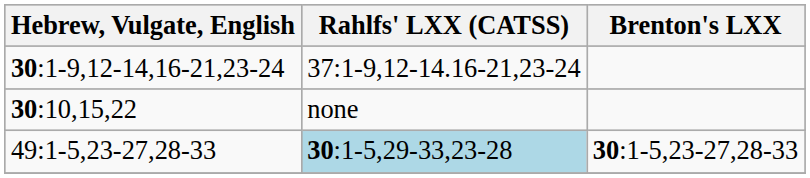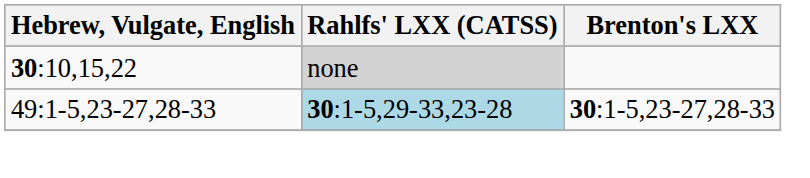 <table class=wikitable>
 <tr>
 <th>Hebrew, Vulgate, English</th>
 <th>Rahlfs' LXX (CATSS)</th>
 <th>Brenton's LXX</th>
 </tr>
 <tr>
-<td><strong>30</strong>:1-9,12-14,16-21,23-24</td>
-<td>37:1-9,12-14.16-21,23-24</td>
-<td></td>
-</tr>
-<tr>
 <td><strong>30</strong>:10,15,22</td>
-<td>none</td>
+<td style="background: lightgrey;">none</td>
 <td></td>
 </tr>
 <tr>
 <td>49:1-5,23-27,28-33</td>
 <td style="background: lightblue;"><strong>30</strong>:1-5,29-33,23-28</td>
 <td><strong>30</strong>:1-5,23-27,28-33</td>
 </tr>
 <tr>
 </tr>
 </table>
